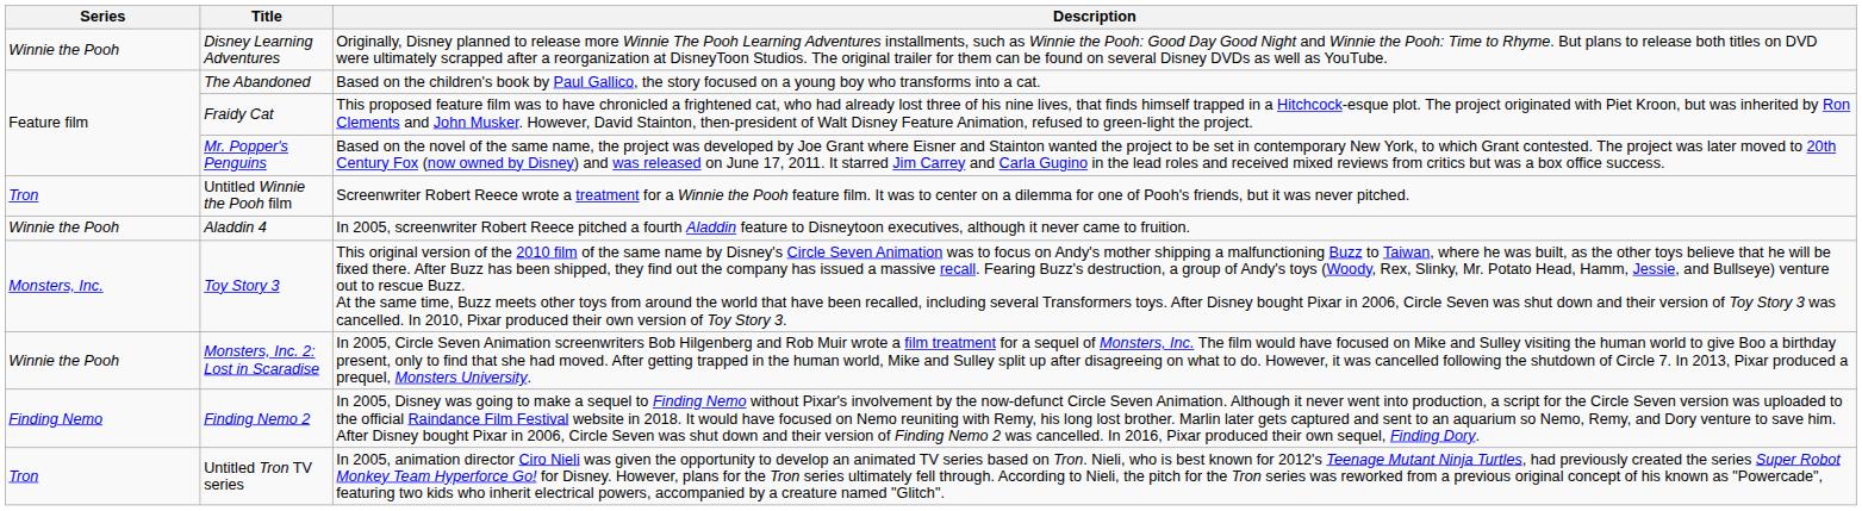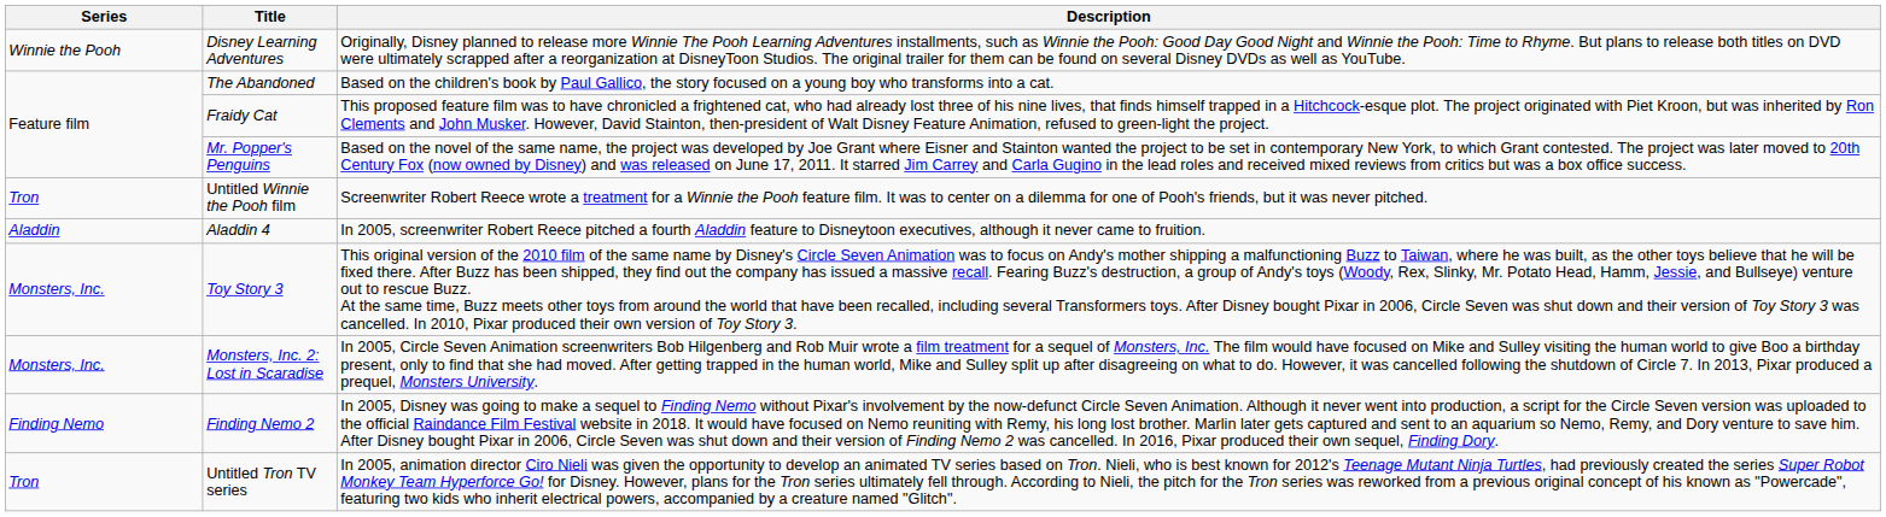 <table class="wikitable">
 <tr>
 <th style="width:150pt;">Series</th>
 <th style="width:100pt;">Title</th>
 <th>Description</th>
 </tr>
 <tr>
 <td><em>Winnie the Pooh</em></td>
 <td><em>Disney Learning Adventures</em></td>
 <td>Originally, Disney planned to release more <em>Winnie The Pooh Learning Adventures</em> installments, such as <em>Winnie the Pooh: Good Day Good Night</em> and <em>Winnie the Pooh: Time to Rhyme</em>. But plans to release both titles on DVD were ultimately scrapped after a reorganization at DisneyToon Studios. The original trailer for them can be found on several Disney DVDs as well as YouTube.</td>
 </tr>
 <tr>
 <td rowspan="3">Feature film</td>
 <td><em>The Abandoned</em></td>
 <td>Based on the children's book by <a href='#'>Paul Gallico</a>, the story focused on a young boy who transforms into a cat.</td>
 </tr>
 <tr>
 <td><em>Fraidy Cat</em></td>
 <td>This proposed feature film was to have chronicled a frightened cat, who had already lost three of his nine lives, that finds himself trapped in a <a href='#'>Hitchcock</a>-esque plot. The project originated with Piet Kroon, but was inherited by <a href='#'>Ron Clements</a> and <a href='#'>John Musker</a>. However, David Stainton, then-president of Walt Disney Feature Animation, refused to green-light the project.</td>
 </tr>
 <tr>
 <td><em><a href='#'>Mr. Popper's Penguins</a></em></td>
 <td>Based on the novel of the same name, the project was developed by Joe Grant where Eisner and Stainton wanted the project to be set in contemporary New York, to which Grant contested. The project was later moved to <a href='#'>20th Century Fox</a> (<a href='#'>now owned by Disney</a>) and <a href='#'>was released</a> on June 17, 2011. It starred <a href='#'>Jim Carrey</a> and <a href='#'>Carla Gugino</a> in the lead roles and received mixed reviews from critics but was a box office success.</td>
 </tr>
 <tr>
 <td><em><a href='#'>Tron</a></em></td>
 <td>Untitled <em>Winnie the Pooh</em> film</td>
 <td>Screenwriter Robert Reece wrote a <a href='#'>treatment</a> for a <em>Winnie the Pooh</em> feature film. It was to center on a dilemma for one of Pooh's friends, but it was never pitched.</td>
 </tr>
 <tr>
-<td><em>Winnie the Pooh</em></td>
+<td><em><a href='#'>Aladdin</a></em></td>
 <td><em>Aladdin 4</em></td>
 <td>In 2005, screenwriter Robert Reece pitched a fourth <em><a href='#'>Aladdin</a></em> feature to Disneytoon executives, although it never came to fruition.</td>
 </tr>
 <tr>
 <td><em><a href='#'>Monsters, Inc.</a></em></td>
 <td><em><a href='#'>Toy Story 3</a></em></td>
 <td>This original version of the <a href='#'>2010 film</a> of the same name by Disney's <a href='#'>Circle Seven Animation</a> was to focus on Andy's mother shipping a malfunctioning <a href='#'>Buzz</a> to <a href='#'>Taiwan</a>, where he was built, as the other toys believe that he will be fixed there. After Buzz has been shipped, they find out the company has issued a massive <a href='#'>recall</a>. Fearing Buzz's destruction, a group of Andy's toys (<a href='#'>Woody</a>, Rex, Slinky, Mr. Potato Head, Hamm, <a href='#'>Jessie</a>, and Bullseye) venture out to rescue Buzz.<br>At the same time, Buzz meets other toys from around the world that have been recalled, including several Transformers toys. After Disney bought Pixar in 2006, Circle Seven was shut down and their version of <em>Toy Story 3</em> was cancelled. In 2010, Pixar produced their own version of <em>Toy Story 3</em>.</td>
 </tr>
 <tr>
-<td><em>Winnie the Pooh</em></td>
+<td><em><a href='#'>Monsters, Inc.</a></em></td>
 <td><em><a href='#'>Monsters, Inc. 2: Lost in Scaradise</a></em></td>
 <td>In 2005, Circle Seven Animation screenwriters Bob Hilgenberg and Rob Muir wrote a <a href='#'>film treatment</a> for a sequel of <em><a href='#'>Monsters, Inc.</a></em> The film would have focused on Mike and Sulley visiting the human world to give Boo a birthday present, only to find that she had moved. After getting trapped in the human world, Mike and Sulley split up after disagreeing on what to do. However, it was cancelled following the shutdown of Circle 7. In 2013, Pixar produced a prequel, <em><a href='#'>Monsters University</a></em>.</td>
 </tr>
 <tr>
 <td><em><a href='#'>Finding Nemo</a></em></td>
 <td><em><a href='#'>Finding Nemo 2</a></em></td>
 <td>In 2005, Disney was going to make a sequel to <em><a href='#'>Finding Nemo</a></em> without Pixar's involvement by the now-defunct Circle Seven Animation. Although it never went into production, a script for the Circle Seven version was uploaded to the official <a href='#'>Raindance Film Festival</a> website in 2018. It would have focused on Nemo reuniting with Remy, his long lost brother. Marlin later gets captured and sent to an aquarium so Nemo, Remy, and Dory venture to save him. After Disney bought Pixar in 2006, Circle Seven was shut down and their version of <em>Finding Nemo 2</em> was cancelled. In 2016, Pixar produced their own sequel, <em><a href='#'>Finding Dory</a></em>.</td>
 </tr>
 <tr>
 <td><em><a href='#'>Tron</a></em></td>
 <td>Untitled <em>Tron</em> TV series</td>
 <td>In 2005, animation director <a href='#'>Ciro Nieli</a> was given the opportunity to develop an animated TV series based on <em>Tron</em>. Nieli, who is best known for 2012's <em><a href='#'>Teenage Mutant Ninja Turtles</a></em>, had previously created the series <em><a href='#'>Super Robot Monkey Team Hyperforce Go!</a></em> for Disney. However, plans for the <em>Tron</em> series ultimately fell through. According to Nieli, the pitch for the <em>Tron</em> series was reworked from a previous original concept of his known as "Powercade", featuring two kids who inherit electrical powers, accompanied by a creature named "Glitch".</td>
 </tr>
 </table>
